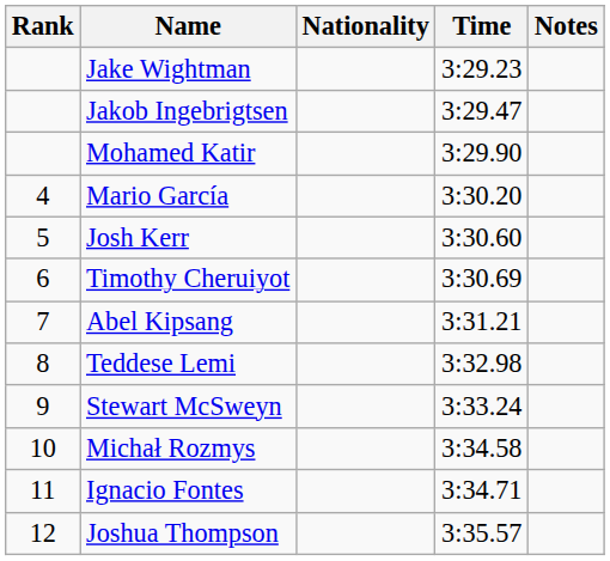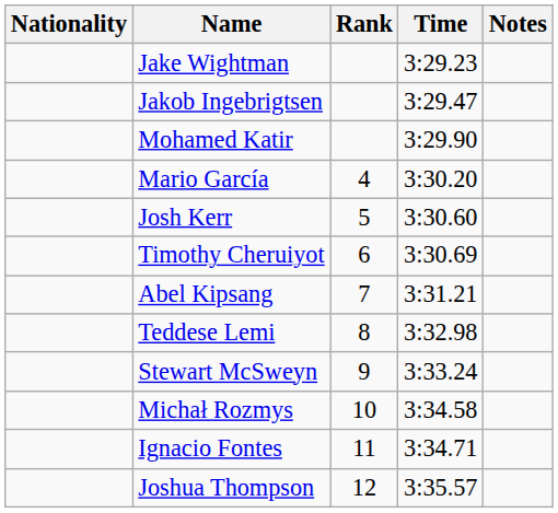 <table class="wikitable sortable" style="text-align:center">
 <tr>
+<th>Nationality</th>
+<th>Name</th>
 <th>Rank</th>
-<th>Name</th>
-<th>Nationality</th>
 <th>Time</th>
 <th>Notes</th>
 </tr>
 <tr>
+<td align="left"></td>
+<td align="left"><a href='#'>Jake Wightman</a></td>
 <td></td>
-<td align="left"><a href='#'>Jake Wightman</a></td>
-<td align="left"></td>
 <td>3:29.23</td>
 <td></td>
 </tr>
 <tr>
+<td align="left"></td>
+<td align="left"><a href='#'>Jakob Ingebrigtsen</a></td>
 <td></td>
-<td align="left"><a href='#'>Jakob Ingebrigtsen</a></td>
-<td align="left"></td>
 <td>3:29.47</td>
 <td></td>
 </tr>
 <tr>
+<td align="left"></td>
+<td align="left"><a href='#'>Mohamed Katir</a></td>
 <td></td>
-<td align="left"><a href='#'>Mohamed Katir</a></td>
-<td align="left"></td>
 <td>3:29.90</td>
 <td></td>
 </tr>
 <tr>
+<td align="left"></td>
+<td align="left"><a href='#'>Mario García</a></td>
 <td>4</td>
-<td align="left"><a href='#'>Mario García</a></td>
-<td align="left"></td>
 <td>3:30.20</td>
 <td></td>
 </tr>
 <tr>
+<td align="left"></td>
+<td align="left"><a href='#'>Josh Kerr</a></td>
 <td>5</td>
-<td align="left"><a href='#'>Josh Kerr</a></td>
-<td align="left"></td>
 <td>3:30.60</td>
 <td></td>
 </tr>
 <tr>
+<td align="left"></td>
+<td align="left"><a href='#'>Timothy Cheruiyot</a></td>
 <td>6</td>
-<td align="left"><a href='#'>Timothy Cheruiyot</a></td>
-<td align="left"></td>
 <td>3:30.69</td>
 <td></td>
 </tr>
 <tr>
+<td align=left></td>
+<td align="left"><a href='#'>Abel Kipsang</a></td>
 <td>7</td>
-<td align="left"><a href='#'>Abel Kipsang</a></td>
-<td align=left></td>
 <td>3:31.21</td>
 <td></td>
 </tr>
 <tr>
+<td align=left></td>
+<td align="left"><a href='#'>Teddese Lemi</a></td>
 <td>8</td>
-<td align="left"><a href='#'>Teddese Lemi</a></td>
-<td align=left></td>
 <td>3:32.98</td>
 <td></td>
 </tr>
 <tr>
+<td align=left></td>
+<td align="left"><a href='#'>Stewart McSweyn</a></td>
 <td>9</td>
-<td align="left"><a href='#'>Stewart McSweyn</a></td>
-<td align=left></td>
 <td>3:33.24</td>
 <td></td>
 </tr>
 <tr>
+<td align="left"></td>
+<td align="left"><a href='#'>Michał Rozmys</a></td>
 <td>10</td>
-<td align="left"><a href='#'>Michał Rozmys</a></td>
-<td align="left"></td>
 <td>3:34.58</td>
 <td></td>
 </tr>
 <tr>
+<td align=left></td>
+<td align="left"><a href='#'>Ignacio Fontes</a></td>
 <td>11</td>
-<td align="left"><a href='#'>Ignacio Fontes</a></td>
-<td align=left></td>
 <td>3:34.71</td>
 <td></td>
 </tr>
 <tr>
+<td align="left"></td>
+<td align="left"><a href='#'>Joshua Thompson</a></td>
 <td>12</td>
-<td align="left"><a href='#'>Joshua Thompson</a></td>
-<td align="left"></td>
 <td>3:35.57</td>
 <td></td>
 </tr>
 </table>
